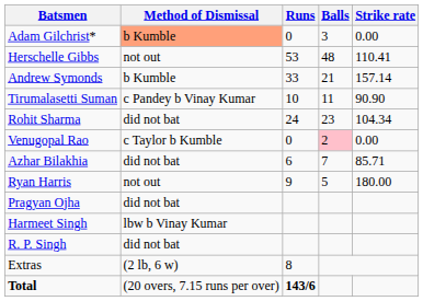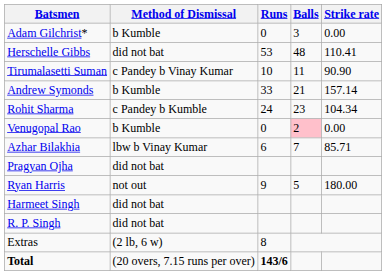 <table class="wikitable">
 <tr>
 <th><a href='#'>Batsmen</a></th>
 <th><a href='#'>Method of Dismissal</a></th>
 <th><a href='#'>Runs</a></th>
 <th><a href='#'>Balls</a></th>
 <th><a href='#'>Strike rate</a></th>
 </tr>
 <tr>
 <td><a href='#'>Adam Gilchrist</a>* </td>
-<td style="background: lightsalmon;">b Kumble</td>
+<td>b Kumble</td>
 <td>0</td>
 <td>3</td>
 <td>0.00</td>
 </tr>
 <tr>
 <td><a href='#'>Herschelle Gibbs</a></td>
-<td>not out</td>
+<td>did not bat</td>
 <td>53</td>
 <td>48</td>
 <td>110.41</td>
+</tr>
+<tr>
+<td><a href='#'>Tirumalasetti Suman</a></td>
+<td>c Pandey b Vinay Kumar</td>
+<td>10</td>
+<td>11</td>
+<td>90.90</td>
 </tr>
 <tr>
 <td><a href='#'>Andrew Symonds</a></td>
 <td>b Kumble</td>
 <td>33</td>
 <td>21</td>
 <td>157.14</td>
 </tr>
 <tr>
-<td><a href='#'>Tirumalasetti Suman</a></td>
-<td>c Pandey b Vinay Kumar</td>
-<td>10</td>
-<td>11</td>
-<td>90.90</td>
-</tr>
-<tr>
 <td><a href='#'>Rohit Sharma</a></td>
-<td>did not bat</td>
+<td>c Pandey b Kumble</td>
 <td>24</td>
 <td>23</td>
 <td>104.34</td>
 </tr>
 <tr>
 <td><a href='#'>Venugopal Rao</a></td>
-<td>c Taylor b Kumble</td>
+<td>b Kumble</td>
 <td>0</td>
 <td style="background: pink;">2</td>
 <td>0.00</td>
 </tr>
 <tr>
 <td><a href='#'>Azhar Bilakhia</a></td>
-<td>did not bat</td>
+<td>lbw b Vinay Kumar</td>
 <td>6</td>
 <td>7</td>
 <td>85.71</td>
+</tr>
+<tr>
+<td><a href='#'>Pragyan Ojha</a></td>
+<td>did not bat</td>
+<td></td>
+<td></td>
+<td></td>
 </tr>
 <tr>
 <td><a href='#'>Ryan Harris</a></td>
 <td>not out</td>
 <td>9</td>
 <td>5</td>
 <td>180.00</td>
 </tr>
 <tr>
-<td><a href='#'>Pragyan Ojha</a></td>
+<td><a href='#'>Harmeet Singh</a></td>
 <td>did not bat</td>
-<td></td>
-<td></td>
-<td></td>
-</tr>
-<tr>
-<td><a href='#'>Harmeet Singh</a></td>
-<td>lbw b Vinay Kumar</td>
 <td></td>
 <td></td>
 <td></td>
 </tr>
 <tr>
 <td><a href='#'>R. P. Singh</a></td>
 <td>did not bat</td>
 <td></td>
 <td></td>
 <td></td>
 </tr>
 <tr>
 <td>Extras</td>
 <td>(2 lb, 6 w)</td>
 <td>8</td>
 <td colspan="2"></td>
 </tr>
 <tr>
 <td><strong>Total</strong></td>
 <td>(20 overs, 7.15 runs per over)</td>
 <td><strong>143/6</strong></td>
 <td></td>
 <td></td>
 </tr>
 </table>
